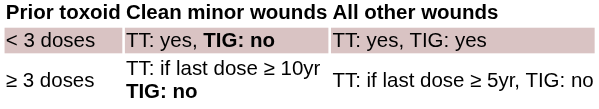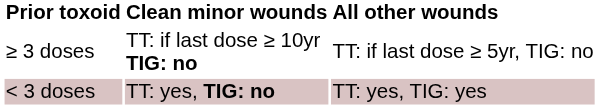 <table>
 <tr valign="top">
 <td><strong>Prior toxoid</strong></td>
 <td><strong>Clean minor wounds</strong></td>
 <td><strong>All other wounds</strong></td>
 </tr>
+<tr>
+<td>≥ 3 doses</td>
+<td>TT: if last dose ≥ 10yr<br> <strong>TIG: no</strong></td>
+<td>TT: if last dose ≥ 5yr, TIG: no</td>
+</tr>
 <tr style="vertical-align:top; background:rgb(217, 195, 195);">
 <td>< 3 doses</td>
 <td>TT: yes, <strong>TIG: no</strong></td>
 <td>TT: yes, TIG: yes</td>
 </tr>
-<tr>
-<td>≥ 3 doses</td>
-<td>TT: if last dose ≥ 10yr<br> <strong>TIG: no</strong></td>
-<td>TT: if last dose ≥ 5yr, TIG: no</td>
-</tr>
 </table>
